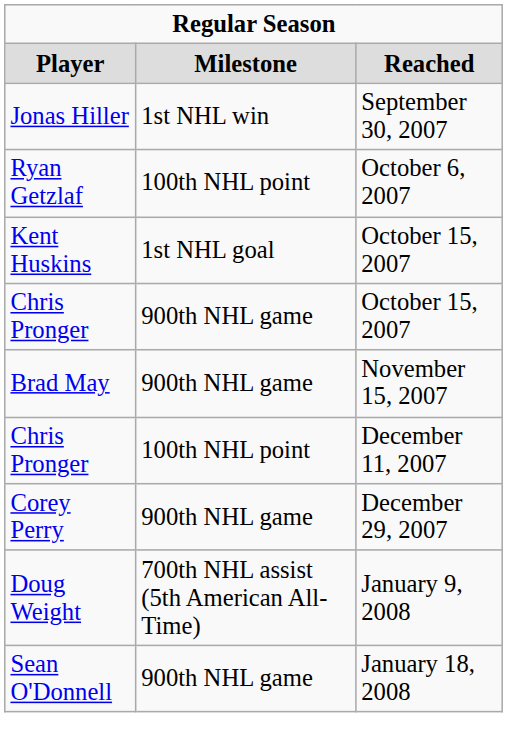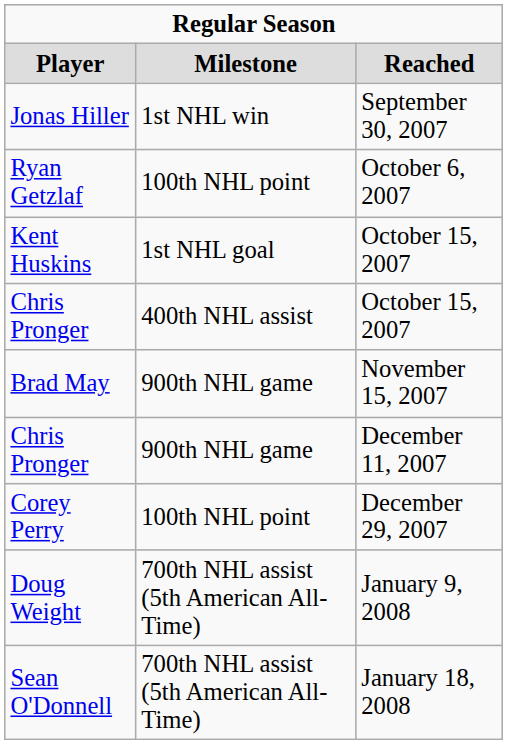 <table class="wikitable" width="52%">
 <tr>
 <td colspan="10" align="center"><strong>Regular Season</strong></td>
 </tr>
 <tr align="center" bgcolor="#dddddd">
 <td><strong>Player</strong></td>
 <td><strong>Milestone</strong></td>
 <td><strong>Reached</strong></td>
 </tr>
 <tr>
 <td><a href='#'>Jonas Hiller</a></td>
 <td>1st NHL win</td>
 <td>September 30, 2007</td>
 </tr>
 <tr>
 <td><a href='#'>Ryan Getzlaf</a></td>
 <td>100th NHL point</td>
 <td>October 6, 2007</td>
 </tr>
 <tr>
 <td><a href='#'>Kent Huskins</a></td>
 <td>1st NHL goal</td>
 <td>October 15, 2007</td>
 </tr>
 <tr>
 <td><a href='#'>Chris Pronger</a></td>
-<td>900th NHL game</td>
+<td>400th NHL assist</td>
 <td>October 15, 2007</td>
 </tr>
 <tr>
 <td><a href='#'>Brad May</a></td>
 <td>900th NHL game</td>
 <td>November 15, 2007</td>
 </tr>
 <tr>
 <td><a href='#'>Chris Pronger</a></td>
-<td>100th NHL point</td>
+<td>900th NHL game</td>
 <td>December 11, 2007</td>
 </tr>
 <tr>
 <td><a href='#'>Corey Perry</a></td>
-<td>900th NHL game</td>
+<td>100th NHL point</td>
 <td>December 29, 2007</td>
 </tr>
 <tr>
 <td><a href='#'>Doug Weight</a></td>
 <td>700th NHL assist (5th American All-Time)</td>
 <td>January 9, 2008</td>
 </tr>
 <tr>
 <td><a href='#'>Sean O'Donnell</a></td>
-<td>900th NHL game</td>
+<td>700th NHL assist (5th American All-Time)</td>
 <td>January 18, 2008</td>
 </tr>
 </table>
